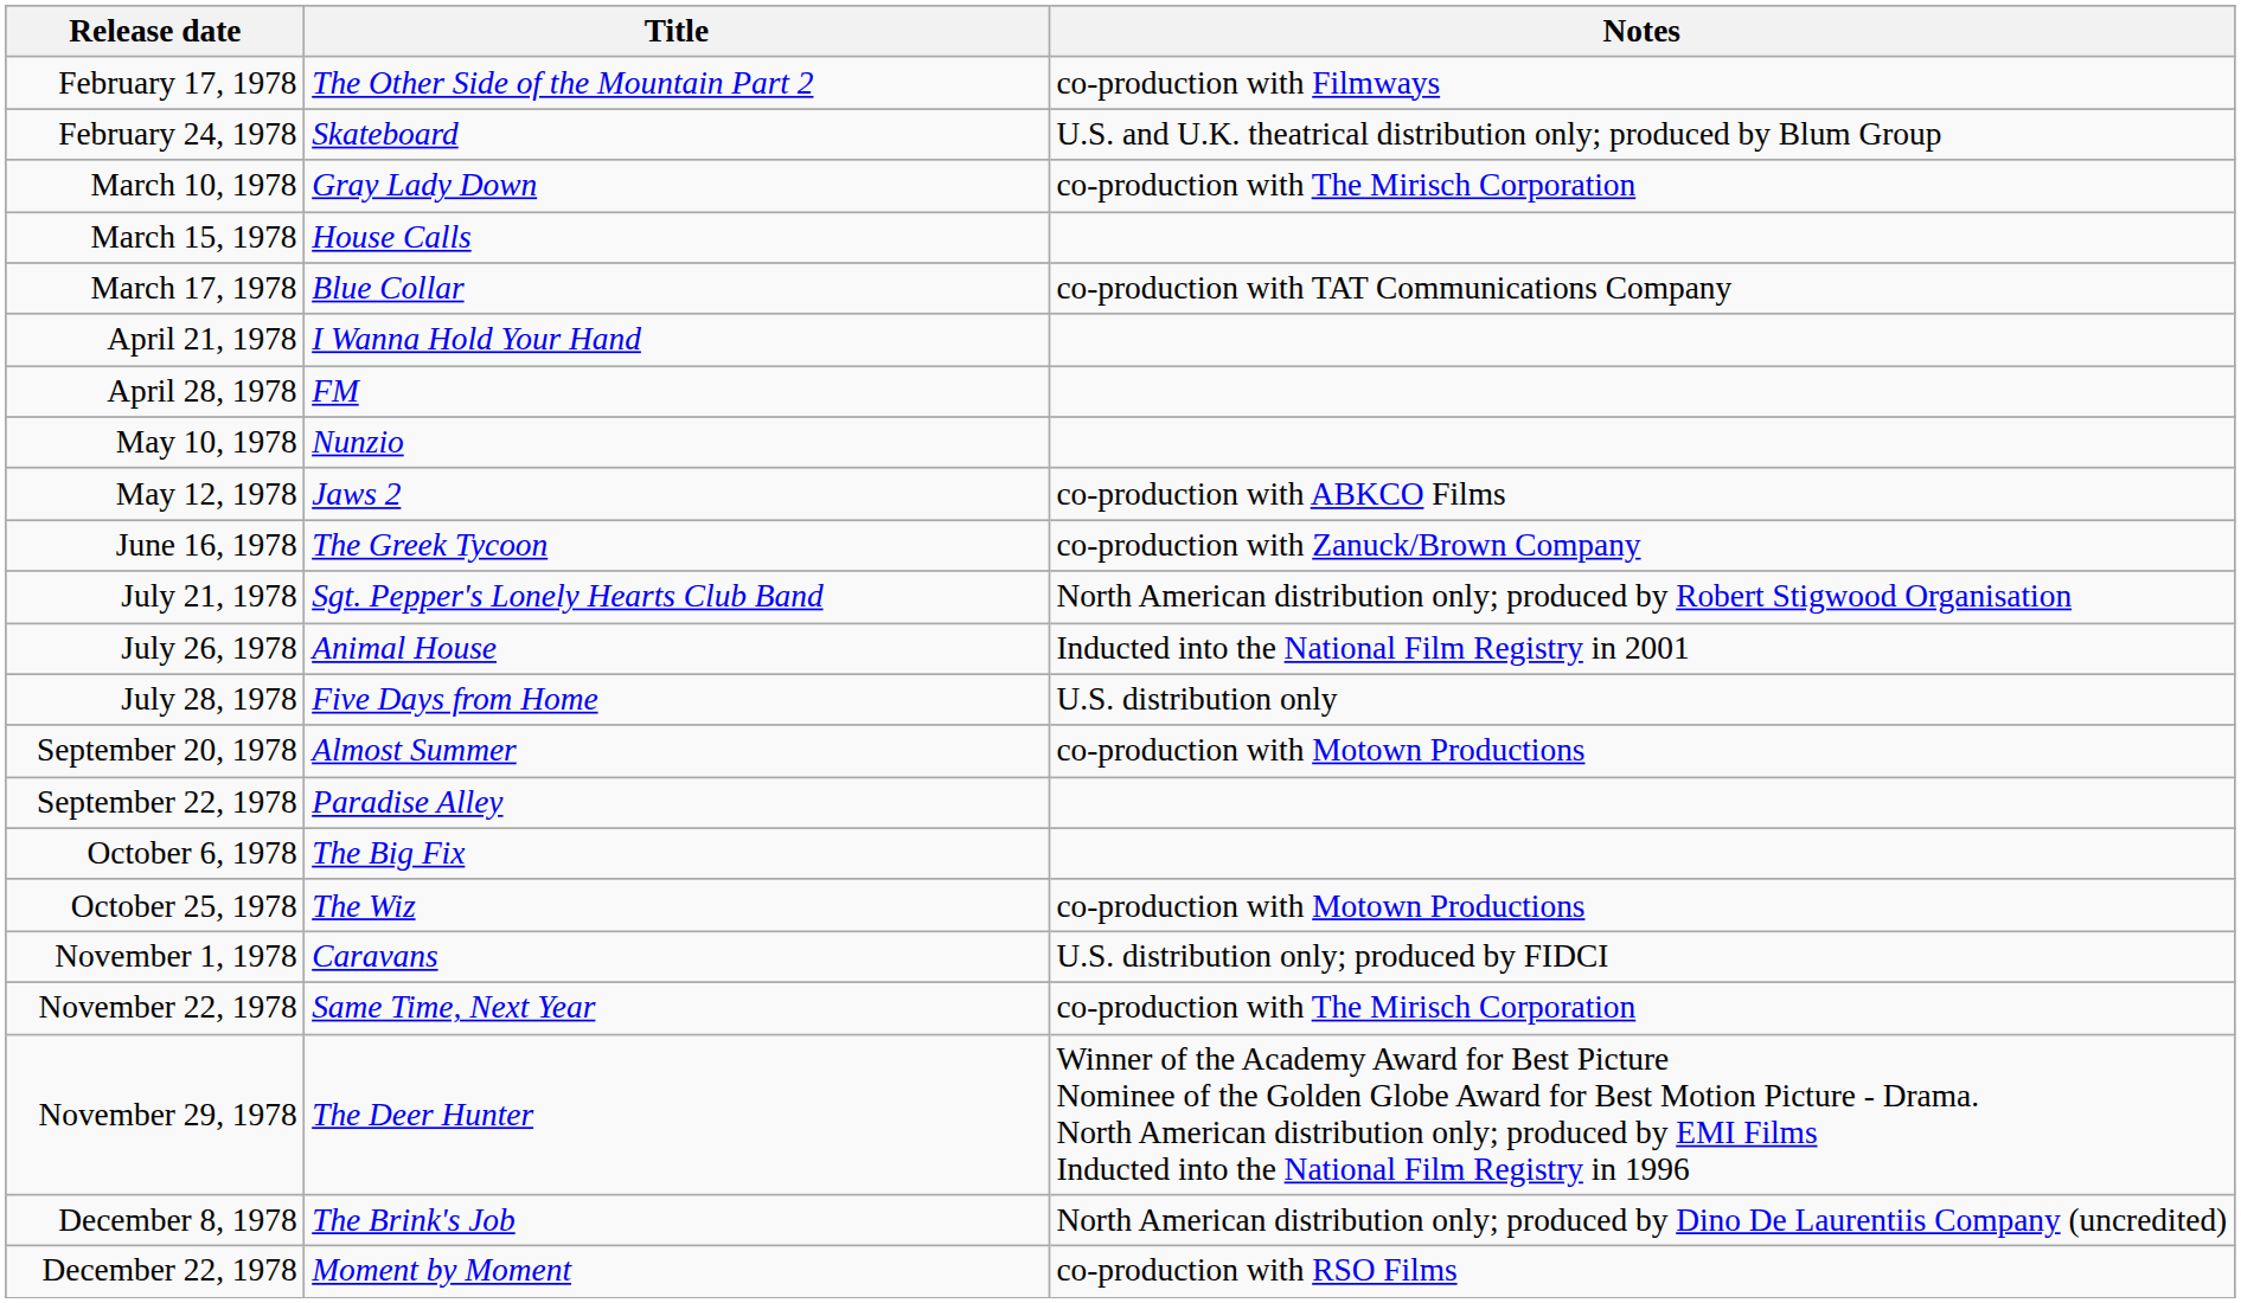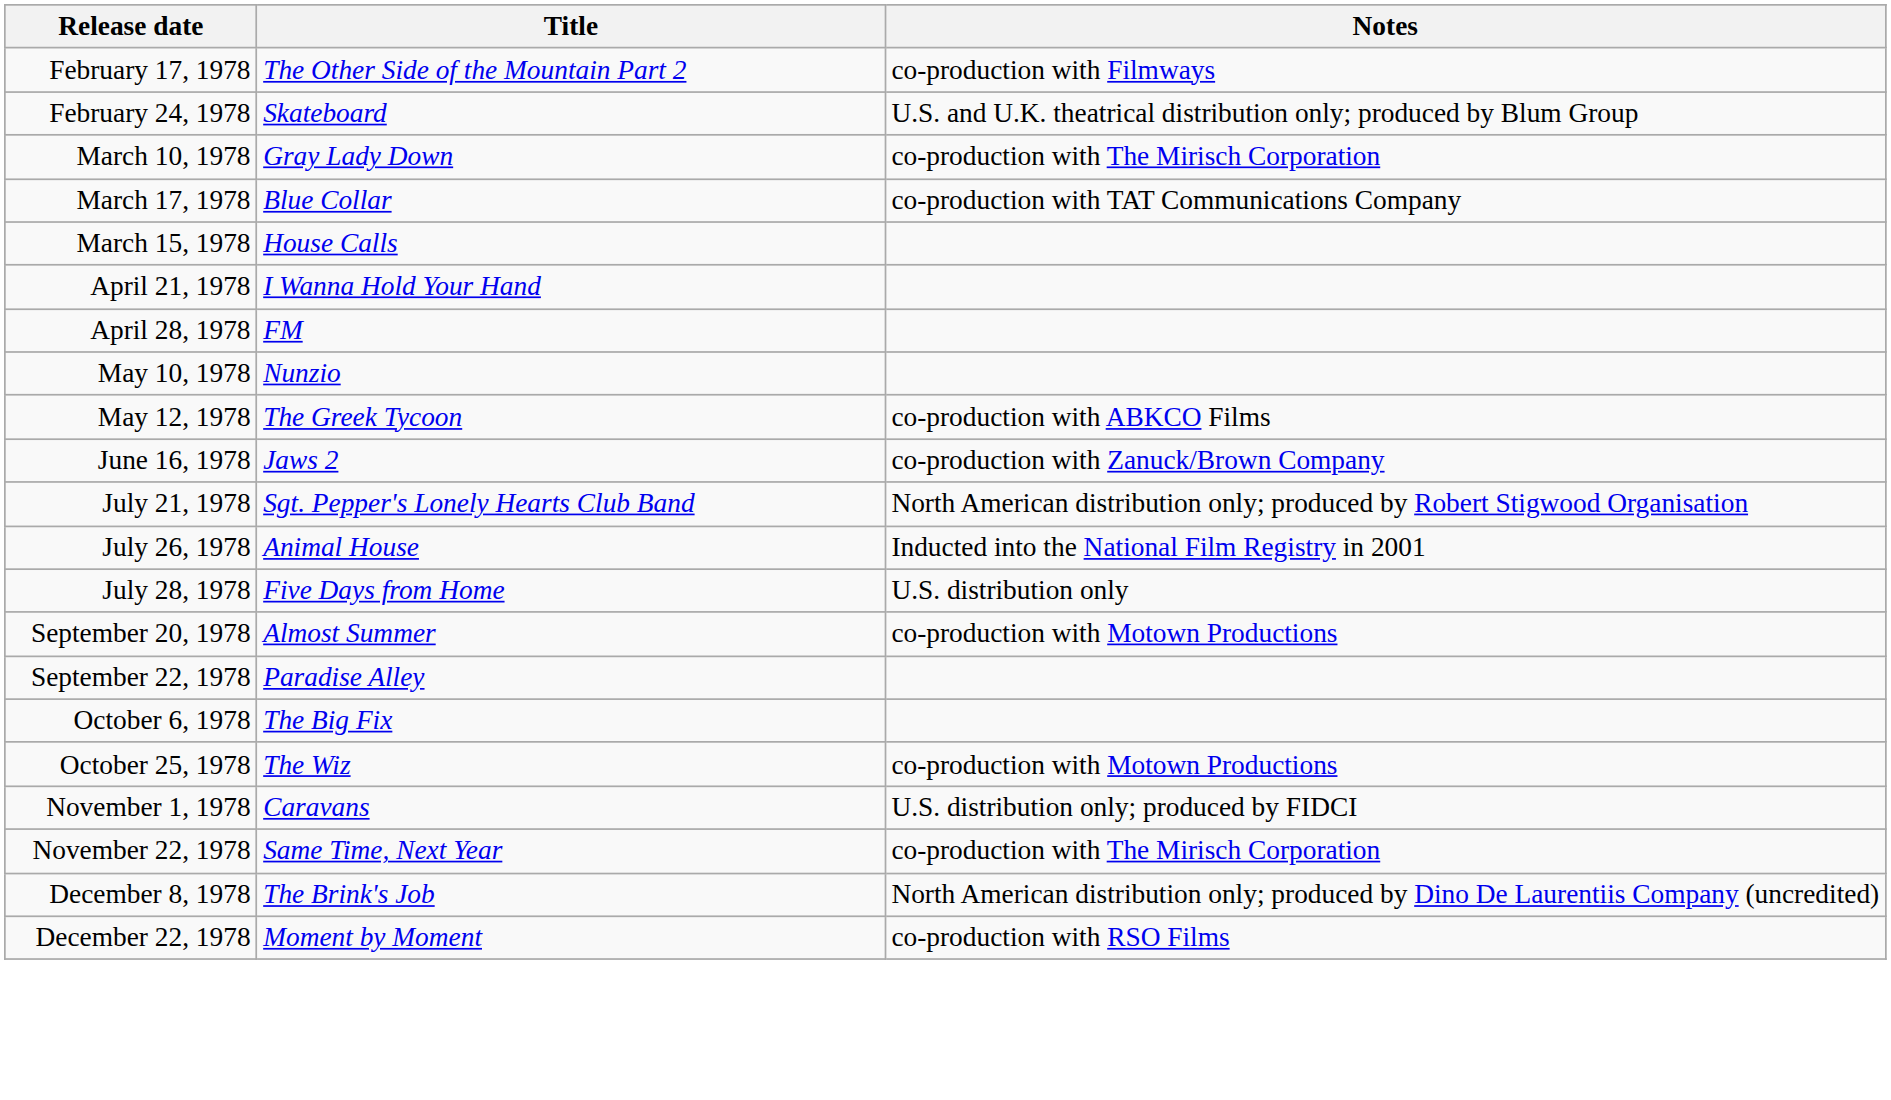 <table class="wikitable sortable">
 <tr>
 <th style="width:8.75em;">Release date</th>
 <th style="width:22.5em;">Title</th>
 <th>Notes</th>
 </tr>
 <tr>
 <td style="text-align:right;">February 17, 1978</td>
 <td><em><a href='#'>The Other Side of the Mountain Part 2</a></em></td>
 <td>co-production with <a href='#'>Filmways</a></td>
 </tr>
 <tr>
 <td style="text-align:right;">February 24, 1978</td>
 <td><em><a href='#'>Skateboard</a></em></td>
 <td>U.S. and U.K. theatrical distribution only; produced by Blum Group</td>
 </tr>
 <tr>
 <td style="text-align:right;">March 10, 1978</td>
 <td><em><a href='#'>Gray Lady Down</a></em></td>
 <td>co-production with <a href='#'>The Mirisch Corporation</a></td>
 </tr>
 <tr>
+<td style="text-align:right;">March 17, 1978</td>
+<td><em><a href='#'>Blue Collar</a></em></td>
+<td>co-production with TAT Communications Company</td>
+</tr>
+<tr>
 <td style="text-align:right;">March 15, 1978</td>
 <td><em><a href='#'>House Calls</a></em></td>
 <td></td>
-</tr>
-<tr>
-<td style="text-align:right;">March 17, 1978</td>
-<td><em><a href='#'>Blue Collar</a></em></td>
-<td>co-production with TAT Communications Company</td>
 </tr>
 <tr>
 <td style="text-align:right;">April 21, 1978</td>
 <td><em><a href='#'>I Wanna Hold Your Hand</a></em></td>
 <td></td>
 </tr>
 <tr>
 <td style="text-align:right;">April 28, 1978</td>
 <td><em><a href='#'>FM</a></em></td>
 <td></td>
 </tr>
 <tr>
 <td style="text-align:right;">May 10, 1978</td>
 <td><em><a href='#'>Nunzio</a></em></td>
 <td></td>
 </tr>
 <tr>
 <td style="text-align:right;">May 12, 1978</td>
-<td><em><a href='#'>Jaws 2</a></em></td>
+<td><em><a href='#'>The Greek Tycoon</a></em></td>
 <td>co-production with <a href='#'>ABKCO</a> Films</td>
 </tr>
 <tr>
 <td style="text-align:right;">June 16, 1978</td>
-<td><em><a href='#'>The Greek Tycoon</a></em></td>
+<td><em><a href='#'>Jaws 2</a></em></td>
 <td>co-production with <a href='#'>Zanuck/Brown Company</a></td>
 </tr>
 <tr>
 <td style="text-align:right;">July 21, 1978</td>
 <td><em><a href='#'>Sgt. Pepper's Lonely Hearts Club Band</a></em></td>
 <td>North American distribution only; produced by <a href='#'>Robert Stigwood Organisation</a></td>
 </tr>
 <tr>
 <td style="text-align:right;">July 26, 1978</td>
 <td><em><a href='#'>Animal House</a></em></td>
 <td>Inducted into the <a href='#'>National Film Registry</a> in 2001</td>
 </tr>
 <tr>
 <td style="text-align:right;">July 28, 1978</td>
 <td><em><a href='#'>Five Days from Home</a></em></td>
 <td>U.S. distribution only</td>
 </tr>
 <tr>
 <td style="text-align:right;">September 20, 1978</td>
 <td><em><a href='#'>Almost Summer</a></em></td>
 <td>co-production with <a href='#'>Motown Productions</a></td>
 </tr>
 <tr>
 <td style="text-align:right;">September 22, 1978</td>
 <td><em><a href='#'>Paradise Alley</a></em></td>
 <td></td>
 </tr>
 <tr>
 <td style="text-align:right;">October 6, 1978</td>
 <td><em><a href='#'>The Big Fix</a></em></td>
 <td></td>
 </tr>
 <tr>
 <td style="text-align:right;">October 25, 1978</td>
 <td><em><a href='#'>The Wiz</a></em></td>
 <td>co-production with <a href='#'>Motown Productions</a></td>
 </tr>
 <tr>
 <td style="text-align:right;">November 1, 1978</td>
 <td><em><a href='#'>Caravans</a></em></td>
 <td>U.S. distribution only; produced by FIDCI</td>
 </tr>
 <tr>
 <td style="text-align:right;">November 22, 1978</td>
 <td><em><a href='#'>Same Time, Next Year</a></em></td>
 <td>co-production with <a href='#'>The Mirisch Corporation</a></td>
 </tr>
 <tr>
-<td style="text-align:right;">November 29, 1978</td>
-<td><em><a href='#'>The Deer Hunter</a></em></td>
-<td>Winner of the Academy Award for Best Picture<br>Nominee of the Golden Globe Award for Best Motion Picture - Drama.<br>North American distribution only; produced by <a href='#'>EMI Films</a><br>Inducted into the <a href='#'>National Film Registry</a> in 1996</td>
-</tr>
-<tr>
 <td style="text-align:right;">December 8, 1978</td>
 <td><em><a href='#'>The Brink's Job</a></em></td>
 <td>North American distribution only; produced by <a href='#'>Dino De Laurentiis Company</a> (uncredited)</td>
 </tr>
 <tr>
 <td style="text-align:right;">December 22, 1978</td>
 <td><em><a href='#'>Moment by Moment</a></em></td>
 <td>co-production with <a href='#'>RSO Films</a></td>
 </tr>
 </table>
